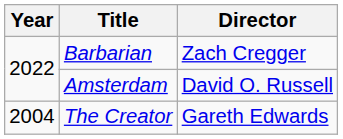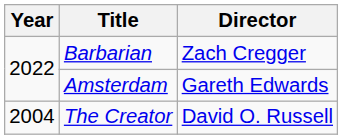 <table class="wikitable">
 <tr>
 <th>Year</th>
 <th>Title</th>
 <th>Director</th>
 </tr>
 <tr>
 <td rowspan=2>2022</td>
 <td><em><a href='#'>Barbarian</a></em></td>
 <td><a href='#'>Zach Cregger</a></td>
 </tr>
 <tr>
 <td><em><a href='#'>Amsterdam</a></em></td>
-<td><a href='#'>David O. Russell</a></td>
+<td><a href='#'>Gareth Edwards</a></td>
 </tr>
 <tr>
 <td>2004</td>
 <td><em><a href='#'>The Creator</a></em></td>
-<td><a href='#'>Gareth Edwards</a></td>
+<td><a href='#'>David O. Russell</a></td>
 </tr>
 </table>
